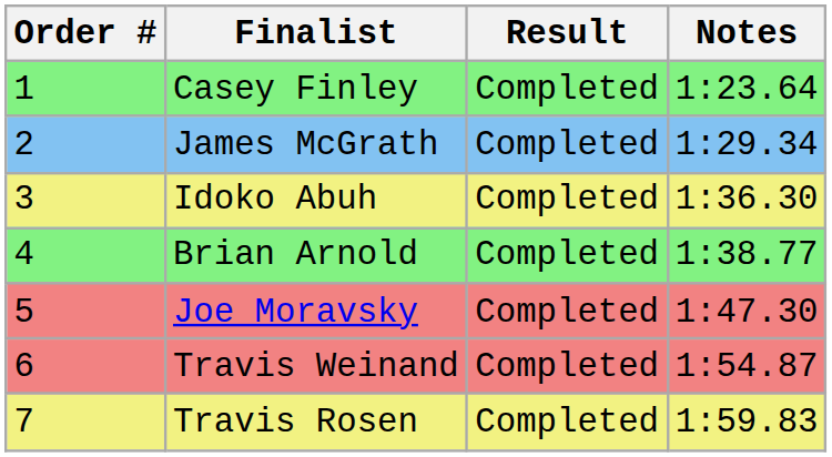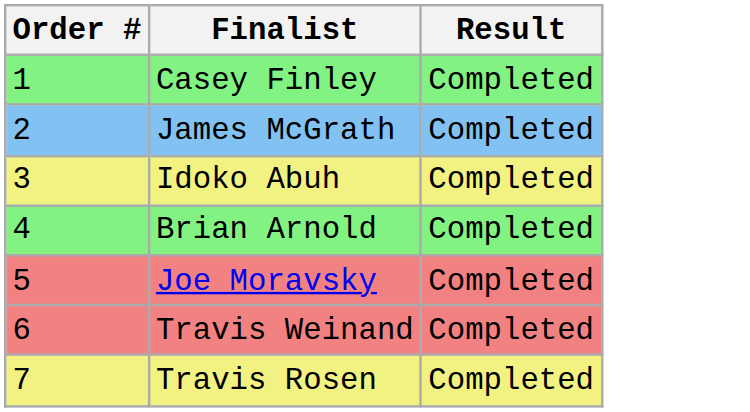 <table class="wikitable sortable">
 <tr>
 <th>Order #</th>
 <th>Finalist</th>
 <th>Result</th>
-<th>Notes</th>
 </tr>
 <tr style="background-color:#82f282">
 <td>1</td>
 <td>Casey Finley</td>
 <td>Completed</td>
-<td>1:23.64</td>
 </tr>
 <tr style="background-color:#82c2f2">
 <td>2</td>
 <td>James McGrath</td>
 <td>Completed</td>
-<td>1:29.34</td>
 </tr>
 <tr style="background-color:#f2f282">
 <td>3</td>
 <td>Idoko Abuh</td>
 <td>Completed</td>
-<td>1:36.30</td>
 </tr>
 <tr style="background-color:#82f282">
 <td>4</td>
 <td>Brian Arnold</td>
 <td>Completed</td>
-<td>1:38.77</td>
 </tr>
 <tr style="background-color:#f28282">
 <td>5</td>
 <td><a href='#'>Joe Moravsky</a></td>
 <td>Completed</td>
-<td>1:47.30</td>
 </tr>
 <tr style="background-color:#f28282">
 <td>6</td>
 <td>Travis Weinand</td>
 <td>Completed</td>
-<td>1:54.87</td>
 </tr>
 <tr style="background-color:#f2f282">
 <td>7</td>
 <td>Travis Rosen</td>
 <td>Completed</td>
-<td>1:59.83</td>
 </tr>
 </table>
